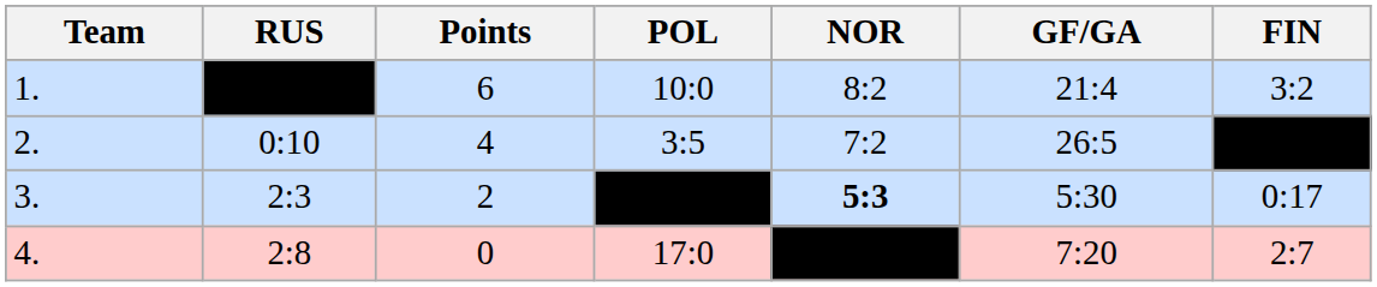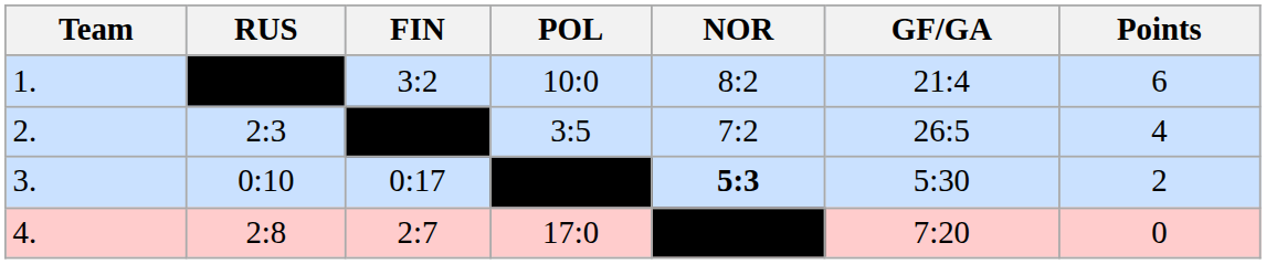 <table class="wikitable" bgcolor="#EFEFFF" width="50%">
 <tr bgcolor="#BCD2EE">
 <th>Team</th>
 <th>RUS</th>
-<th>Points</th>
+<th>FIN</th>
 <th>POL</th>
 <th>NOR</th>
 <th>GF/GA</th>
-<th>FIN</th>
+<th>Points</th>
 </tr>
 <tr bgcolor="#CAE1FF" align="center">
 <td align="left">1. </td>
 <td style="background:#000000;"></td>
-<td>6</td>
+<td>3:2</td>
 <td>10:0</td>
 <td>8:2</td>
 <td>21:4</td>
-<td>3:2</td>
+<td>6</td>
 </tr>
 <tr bgcolor="#CAE1FF" align="center">
 <td align="left">2. </td>
-<td>0:10</td>
-<td>4</td>
+<td>2:3</td>
+<td style="background:#000000;"></td>
 <td>3:5</td>
 <td>7:2</td>
 <td>26:5</td>
-<td style="background:#000000;"></td>
+<td>4</td>
 </tr>
 <tr bgcolor="#CAE1FF" align="center">
 <td align="left">3. </td>
-<td>2:3</td>
-<td>2</td>
+<td>0:10</td>
+<td>0:17</td>
 <td style="background:#000000;"></td>
 <td><strong>5:3</strong></td>
 <td>5:30</td>
-<td>0:17</td>
+<td>2</td>
 </tr>
 <tr bgcolor="#ffcccc" align="center">
 <td align="left">4. </td>
 <td>2:8</td>
-<td>0</td>
+<td>2:7</td>
 <td>17:0</td>
 <td style="background:#000000;"></td>
 <td>7:20</td>
-<td>2:7</td>
+<td>0</td>
 </tr>
 </table>
